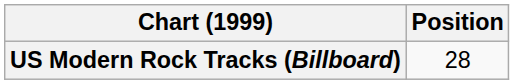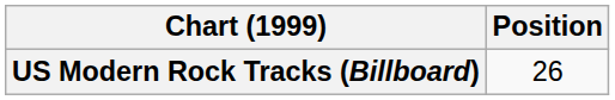 <table class="wikitable plainrowheaders" style="text-align:center">
 <tr>
 <th scope="col">Chart (1999)</th>
 <th scope="col">Position</th>
 </tr>
 <tr>
 <th scope="row">US Modern Rock Tracks (<em>Billboard</em>)</th>
-<td>28</td>
+<td>26</td>
 </tr>
 </table>
